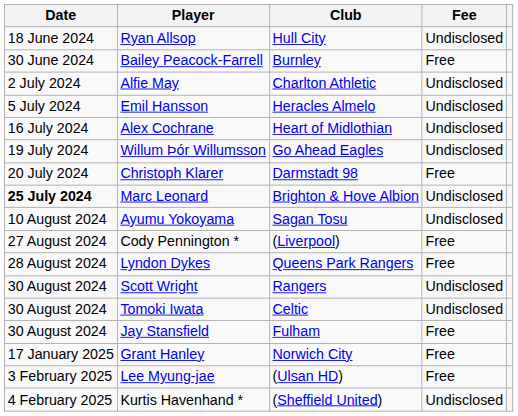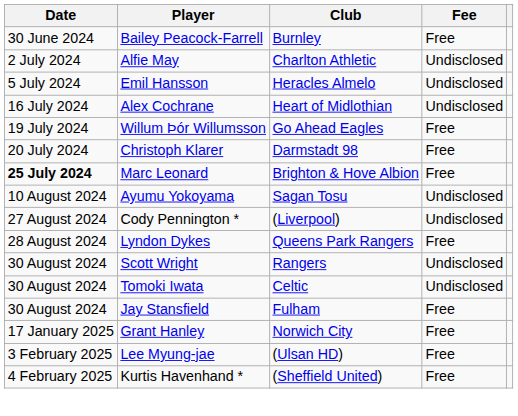 <table class="wikitable" style=text-align: left>
 <tr>
 <th>Date</th>
 <th>Player</th>
 <th>Club </th>
 <th>Fee</th>
 <th></th>
-</tr>
-<tr>
-<td>18 June 2024</td>
-<td><a href='#'>Ryan Allsop</a></td>
-<td><a href='#'>Hull City</a></td>
-<td>Undisclosed</td>
-<td style=text-align:center></td>
 </tr>
 <tr>
 <td>30 June 2024</td>
 <td><a href='#'>Bailey Peacock-Farrell</a></td>
 <td><a href='#'>Burnley</a></td>
 <td>Free</td>
 <td style=text-align:center></td>
 </tr>
 <tr>
 <td>2 July 2024</td>
 <td><a href='#'>Alfie May</a></td>
 <td><a href='#'>Charlton Athletic</a></td>
 <td>Undisclosed</td>
 <td style=text-align:center></td>
 </tr>
 <tr>
 <td>5 July 2024</td>
 <td><a href='#'>Emil Hansson</a></td>
 <td><a href='#'>Heracles Almelo</a></td>
 <td>Undisclosed</td>
 <td style=text-align:center></td>
 </tr>
 <tr>
 <td>16 July 2024</td>
 <td><a href='#'>Alex Cochrane</a></td>
 <td><a href='#'>Heart of Midlothian</a></td>
 <td>Undisclosed</td>
 <td style=text-align:center></td>
 </tr>
 <tr>
 <td>19 July 2024</td>
 <td><a href='#'>Willum Þór Willumsson</a></td>
 <td><a href='#'>Go Ahead Eagles</a></td>
-<td>Undisclosed</td>
+<td>Free</td>
 <td style=text-align:center></td>
 </tr>
 <tr>
 <td>20 July 2024</td>
 <td><a href='#'>Christoph Klarer</a></td>
 <td><a href='#'>Darmstadt 98</a></td>
 <td>Free</td>
 <td style=text-align:center></td>
 </tr>
 <tr>
 <td><strong>25 July 2024</strong></td>
 <td><a href='#'>Marc Leonard</a></td>
 <td><a href='#'>Brighton & Hove Albion</a></td>
-<td>Undisclosed</td>
+<td>Free</td>
 <td style=text-align:center></td>
 </tr>
 <tr>
 <td>10 August 2024</td>
 <td><a href='#'>Ayumu Yokoyama</a></td>
 <td><a href='#'>Sagan Tosu</a></td>
 <td>Undisclosed</td>
 <td style=text-align:center></td>
 </tr>
 <tr>
 <td>27 August 2024</td>
 <td>Cody Pennington *</td>
 <td>(<a href='#'>Liverpool</a>)</td>
-<td>Free</td>
+<td>Undisclosed</td>
 <td style=text-align:center></td>
 </tr>
 <tr>
 <td>28 August 2024</td>
 <td><a href='#'>Lyndon Dykes</a></td>
 <td><a href='#'>Queens Park Rangers</a></td>
 <td>Free</td>
 <td style=text-align:center></td>
 </tr>
 <tr>
 <td>30 August 2024</td>
 <td><a href='#'>Scott Wright</a></td>
 <td><a href='#'>Rangers</a></td>
 <td>Undisclosed</td>
 <td style=text-align:center></td>
 </tr>
 <tr>
 <td>30 August 2024</td>
 <td><a href='#'>Tomoki Iwata</a></td>
 <td><a href='#'>Celtic</a></td>
 <td>Undisclosed</td>
 <td style=text-align:center></td>
 </tr>
 <tr>
 <td>30 August 2024</td>
 <td><a href='#'>Jay Stansfield</a></td>
 <td><a href='#'>Fulham</a></td>
 <td>Free</td>
 <td style=text-align:center></td>
 </tr>
 <tr>
 <td>17 January 2025</td>
 <td><a href='#'>Grant Hanley</a></td>
 <td><a href='#'>Norwich City</a></td>
 <td>Free</td>
 <td style=text-align:center></td>
 </tr>
 <tr>
 <td>3 February 2025</td>
 <td><a href='#'>Lee Myung-jae</a></td>
 <td>(<a href='#'>Ulsan HD</a>)</td>
 <td>Free</td>
 <td style=text-align:center></td>
 </tr>
 <tr>
 <td>4 February 2025</td>
 <td>Kurtis Havenhand *</td>
 <td>(<a href='#'>Sheffield United</a>)</td>
-<td>Undisclosed</td>
+<td>Free</td>
 <td style=text-align:center></td>
 </tr>
 </table>
